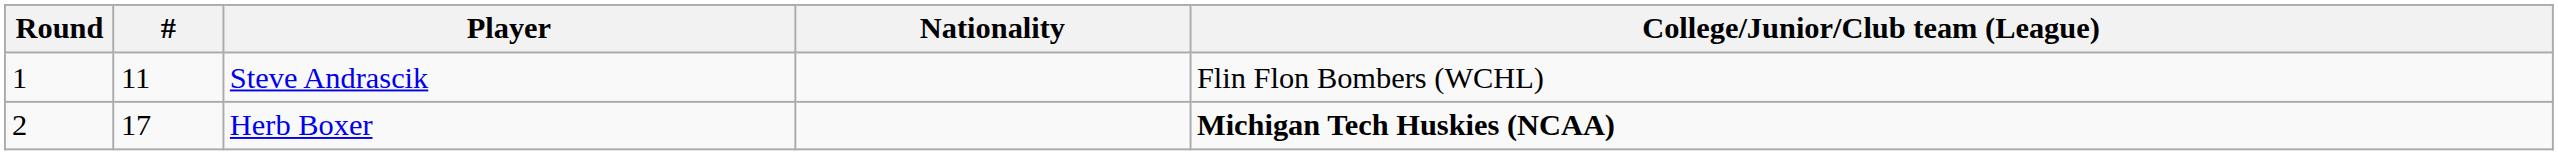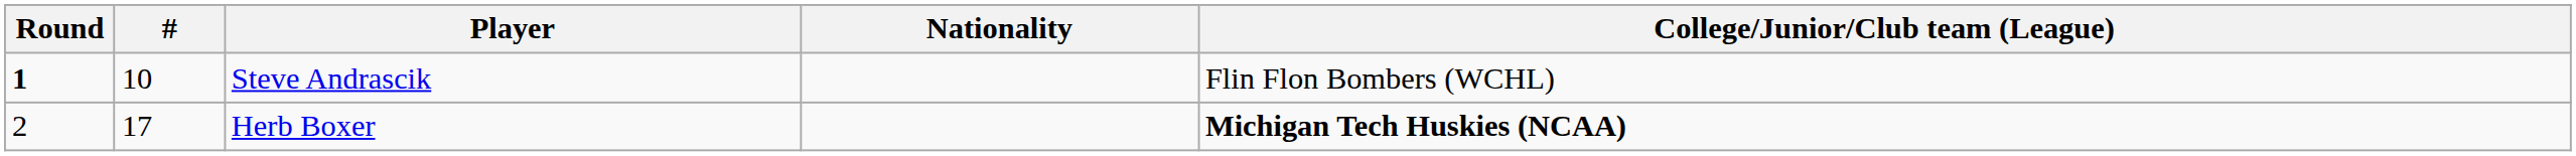 <table class="wikitable">
 <tr align="center">
 <th bgcolor="#DDDDFF" width="4.0%">Round</th>
 <th bgcolor="#DDDDFF" width="4.0%">#</th>
 <th bgcolor="#DDDDFF" width="21.0%">Player</th>
 <th bgcolor="#DDDDFF" width="14.5%">Nationality</th>
 <th bgcolor="#DDDDFF" width="50.0%">College/Junior/Club team (League)</th>
 </tr>
 <tr>
-<td>1</td>
-<td>11</td>
+<td><strong>1</strong></td>
+<td>10</td>
 <td><a href='#'>Steve Andrascik</a></td>
 <td></td>
 <td>Flin Flon Bombers (WCHL)</td>
 </tr>
 <tr>
 <td>2</td>
 <td>17</td>
 <td><a href='#'>Herb Boxer</a></td>
 <td></td>
 <td><strong>Michigan Tech Huskies (NCAA)</strong></td>
 </tr>
 </table>
